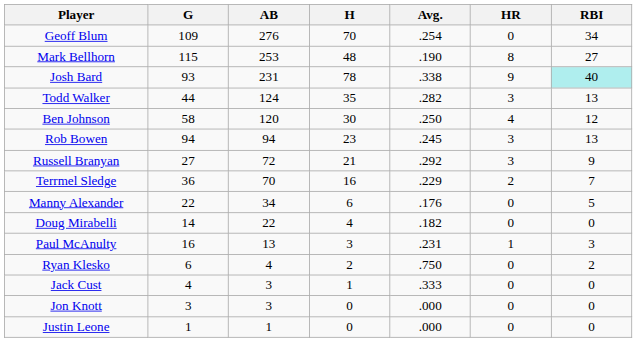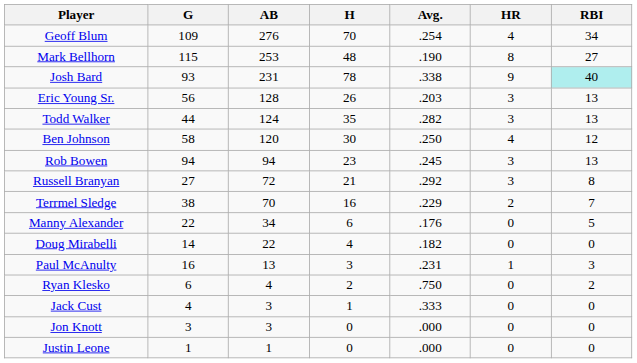 <table class="wikitable sortable">
 <tr>
 <th bgcolor="#DDDDFF" width="16%">Player</th>
 <th bgcolor="#DDDDFF" width="9%">G</th>
 <th bgcolor="#DDDDFF" width="9%">AB</th>
 <th bgcolor="#DDDDFF" width="9%">H</th>
 <th bgcolor="#DDDDFF" width="9%">Avg.</th>
 <th bgcolor="#DDDDFF" width="9%">HR</th>
 <th bgcolor="#DDDDFF" width="9%">RBI</th>
 </tr>
 <tr align="center">
 <td><a href='#'>Geoff Blum</a></td>
 <td>109</td>
 <td>276</td>
 <td>70</td>
 <td>.254</td>
-<td>0</td>
+<td>4</td>
 <td>34</td>
 </tr>
 <tr align=center>
 <td><a href='#'>Mark Bellhorn</a></td>
 <td>115</td>
 <td>253</td>
 <td>48</td>
 <td>.190</td>
 <td>8</td>
 <td>27</td>
 </tr>
 <tr align=center>
 <td><a href='#'>Josh Bard</a></td>
 <td>93</td>
 <td>231</td>
 <td>78</td>
 <td>.338</td>
 <td>9</td>
 <td style="background: paleturquoise;">40</td>
+</tr>
+<tr align=center>
+<td><a href='#'>Eric Young Sr.</a></td>
+<td>56</td>
+<td>128</td>
+<td>26</td>
+<td>.203</td>
+<td>3</td>
+<td>13</td>
 </tr>
 <tr align=center>
 <td><a href='#'>Todd Walker</a></td>
 <td>44</td>
 <td>124</td>
 <td>35</td>
 <td>.282</td>
 <td>3</td>
 <td>13</td>
 </tr>
 <tr align=center>
 <td><a href='#'>Ben Johnson</a></td>
 <td>58</td>
 <td>120</td>
 <td>30</td>
 <td>.250</td>
 <td>4</td>
 <td>12</td>
 </tr>
 <tr align=center>
 <td><a href='#'>Rob Bowen</a></td>
 <td>94</td>
 <td>94</td>
 <td>23</td>
 <td>.245</td>
 <td>3</td>
 <td>13</td>
 </tr>
 <tr align=center>
 <td><a href='#'>Russell Branyan</a></td>
 <td>27</td>
 <td>72</td>
 <td>21</td>
 <td>.292</td>
 <td>3</td>
-<td>9</td>
+<td>8</td>
 </tr>
 <tr align=center>
 <td><a href='#'>Terrmel Sledge</a></td>
-<td>36</td>
+<td>38</td>
 <td>70</td>
 <td>16</td>
 <td>.229</td>
 <td>2</td>
 <td>7</td>
 </tr>
 <tr align=center>
 <td><a href='#'>Manny Alexander</a></td>
 <td>22</td>
 <td>34</td>
 <td>6</td>
 <td>.176</td>
 <td>0</td>
 <td>5</td>
 </tr>
 <tr align=center>
 <td><a href='#'>Doug Mirabelli</a></td>
 <td>14</td>
 <td>22</td>
 <td>4</td>
 <td>.182</td>
 <td>0</td>
 <td>0</td>
 </tr>
 <tr align=center>
 <td><a href='#'>Paul McAnulty</a></td>
 <td>16</td>
 <td>13</td>
 <td>3</td>
 <td>.231</td>
 <td>1</td>
 <td>3</td>
 </tr>
 <tr align=center>
 <td><a href='#'>Ryan Klesko</a></td>
 <td>6</td>
 <td>4</td>
 <td>2</td>
 <td>.750</td>
 <td>0</td>
 <td>2</td>
 </tr>
 <tr align=center>
 <td><a href='#'>Jack Cust</a></td>
 <td>4</td>
 <td>3</td>
 <td>1</td>
 <td>.333</td>
 <td>0</td>
 <td>0</td>
 </tr>
 <tr align=center>
 <td><a href='#'>Jon Knott</a></td>
 <td>3</td>
 <td>3</td>
 <td>0</td>
 <td>.000</td>
 <td>0</td>
 <td>0</td>
 </tr>
 <tr align=center>
 <td><a href='#'>Justin Leone</a></td>
 <td>1</td>
 <td>1</td>
 <td>0</td>
 <td>.000</td>
 <td>0</td>
 <td>0</td>
 </tr>
 </table>
